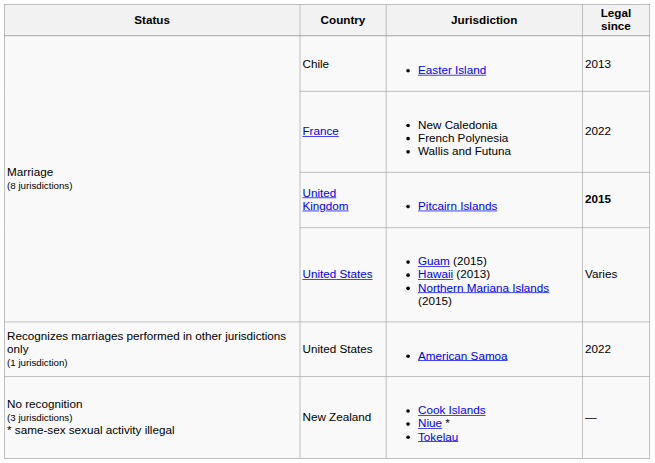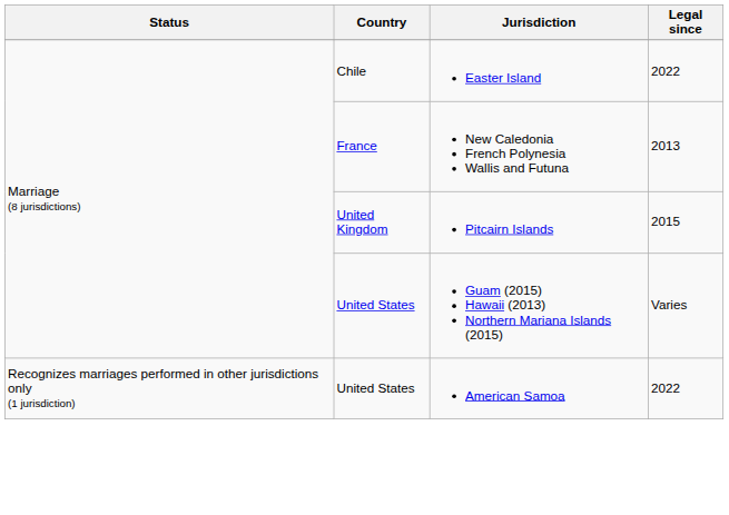 <table class="wikitable" style="width:70%">
 <tr>
 <th>Status</th>
 <th>Country</th>
 <th>Jurisdiction</th>
 <th>Legal since</th>
 </tr>
 <tr>
 </tr>
 <tr>
 <td rowspan="5">Marriage<br><small>(8 jurisdictions)</small></td>
 </tr>
 <tr>
 <td> Chile</td>
 <td><br><ul><li> <a href='#'>Easter Island</a></li></ul></td>
-<td>2013</td>
+<td>2022</td>
 </tr>
 <tr>
 <td> <a href='#'>France</a></td>
 <td><br><ul><li> New Caledonia</li><li> French Polynesia</li><li> Wallis and Futuna</li></ul></td>
-<td>2022</td>
+<td>2013</td>
 </tr>
 <tr>
 <td> <a href='#'>United Kingdom</a></td>
 <td><br><ul><li> <a href='#'>Pitcairn Islands</a></li></ul></td>
-<td><strong>2015</strong></td>
+<td>2015</td>
 </tr>
 <tr>
 <td> <a href='#'>United States</a></td>
 <td><br><ul><li> <a href='#'>Guam</a> (2015)</li><li> <a href='#'>Hawaii</a> (2013)</li><li> <a href='#'>Northern Mariana Islands</a> (2015)</li></ul></td>
 <td>Varies</td>
 </tr>
 <tr>
 <td>Recognizes marriages performed in other jurisdictions only<br><small>(1 jurisdiction)</small></td>
 <td> United States</td>
 <td><br><ul><li> <a href='#'>American Samoa</a></li></ul></td>
 <td>2022</td>
 </tr>
-<tr>
-<td rowspan=1>No recognition<br><small>(3 jurisdictions)</small><br>* same-sex sexual activity illegal</td>
-<td> New Zealand</td>
-<td><br><ul><li> <a href='#'>Cook Islands</a></li><li> <a href='#'>Niue</a> *</li><li> <a href='#'>Tokelau</a></li></ul></td>
-<td>—</td>
-</tr>
 </table>
